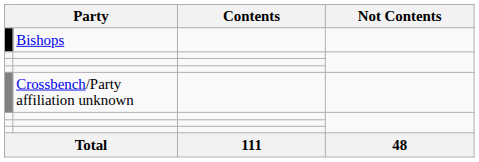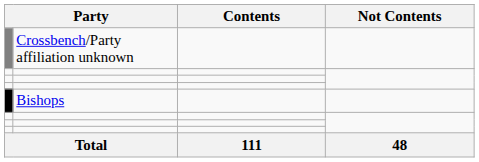 <table class="wikitable" style="width:40%">
 <tr>
 <th ! style="width:20%;" colspan="2">Party</th>
 <th style="width:20%;">Contents</th>
 <th style="width:20%;">Not Contents</th>
 </tr>
 <tr>
-<td style="background:black;"></td>
-<td align=left><a href='#'>Bishops</a></td>
+<td style="background:gray;"></td>
+<td align=left><a href='#'>Crossbench</a>/Party affiliation unknown</td>
 <td></td>
 <td></td>
 </tr>
 <tr>
 <td></td>
 <td></td>
 <td></td>
 </tr>
 <tr>
 <td></td>
 <td></td>
 <td></td>
 </tr>
 <tr>
 <td></td>
 <td></td>
 <td></td>
 </tr>
 <tr>
-<td style="background:gray;"></td>
-<td align=left><a href='#'>Crossbench</a>/Party affiliation unknown</td>
+<td style="background:black;"></td>
+<td align=left><a href='#'>Bishops</a></td>
 <td></td>
 <td></td>
 </tr>
 <tr>
 <td></td>
 <td></td>
 <td></td>
 </tr>
 <tr>
 <td></td>
 <td></td>
 <td></td>
 </tr>
 <tr>
 <td></td>
 <td></td>
 <td></td>
 </tr>
 <tr>
 <th colspan=2>Total</th>
 <th>111</th>
 <th>48</th>
 </tr>
 </table>
